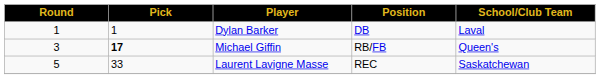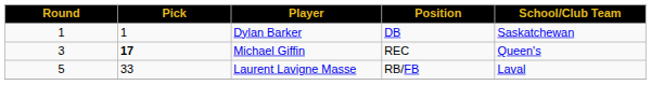 <table class="wikitable sortable sortable">
 <tr>
 <th style="background:black;color:#e1b81e;" width="15%">Round</th>
 <th style="background:black;color:#e1b81e;" width="15%">Pick</th>
 <th style="background:black;color:#e1b81e;" width="20%">Player</th>
 <th style="background:black;color:#e1b81e;" width="15%">Position</th>
 <th style="background:black;color:#e1b81e;" width="20%">School/Club Team</th>
 </tr>
 <tr>
 <td align=center>1</td>
 <td>1</td>
 <td><a href='#'>Dylan Barker</a></td>
 <td><a href='#'>DB</a></td>
-<td><a href='#'>Laval</a></td>
+<td><a href='#'>Saskatchewan</a></td>
 </tr>
 <tr>
 <td align=center>3</td>
 <td><strong>17</strong></td>
 <td><a href='#'>Michael Giffin</a></td>
-<td>RB/<a href='#'>FB</a></td>
+<td>REC</td>
 <td><a href='#'>Queen's</a></td>
 </tr>
 <tr>
 <td align=center>5</td>
 <td>33</td>
 <td><a href='#'>Laurent Lavigne Masse</a></td>
-<td>REC</td>
-<td><a href='#'>Saskatchewan</a></td>
+<td>RB/<a href='#'>FB</a></td>
+<td><a href='#'>Laval</a></td>
 </tr>
 <tr>
 </tr>
 </table>
